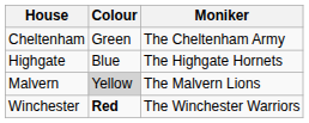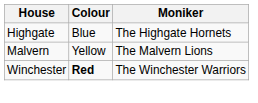 <table class="wikitable sortable">
 <tr>
 <th>House</th>
 <th>Colour</th>
 <th>Moniker</th>
-</tr>
-<tr>
-<td><span>Cheltenham</span></td>
-<td>Green</td>
-<td>The Cheltenham Army</td>
 </tr>
 <tr>
 <td><span>Highgate</span></td>
 <td>Blue</td>
 <td>The Highgate Hornets</td>
 </tr>
 <tr>
 <td><span>Malvern</span></td>
-<td style="background: lightgrey;">Yellow</td>
+<td>Yellow</td>
 <td>The Malvern Lions</td>
 </tr>
 <tr />
 <td><span>Winchester</span></td>
 <td><strong>Red</strong></td>
 <td>The Winchester Warriors</td>
 </tr>
 </table>
